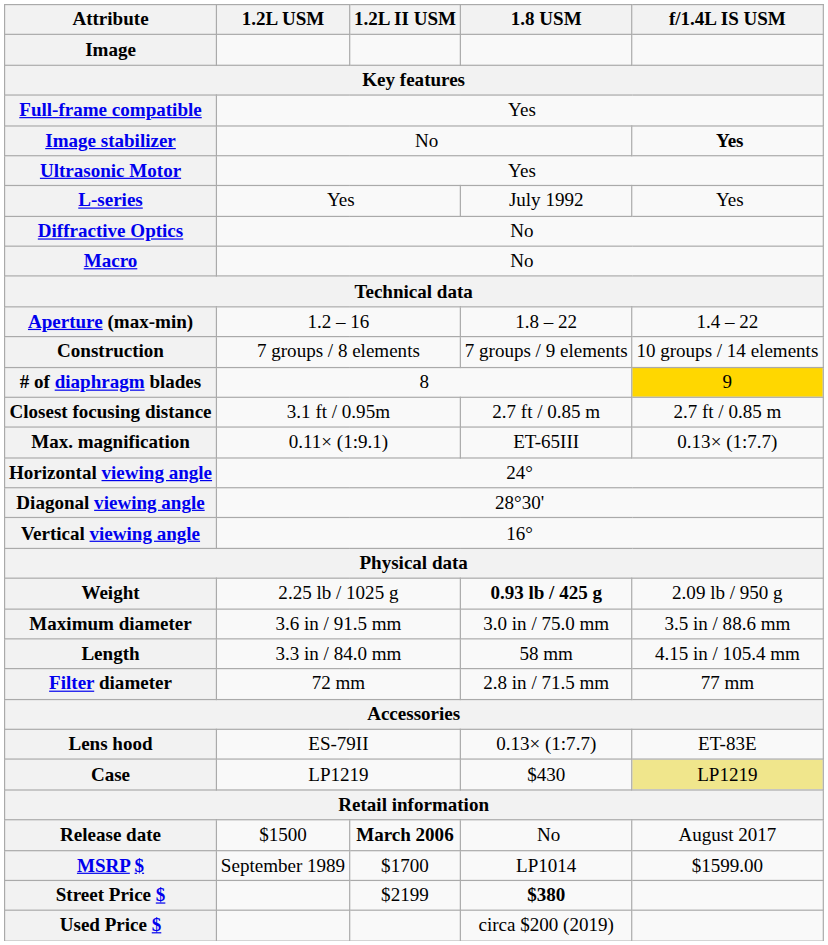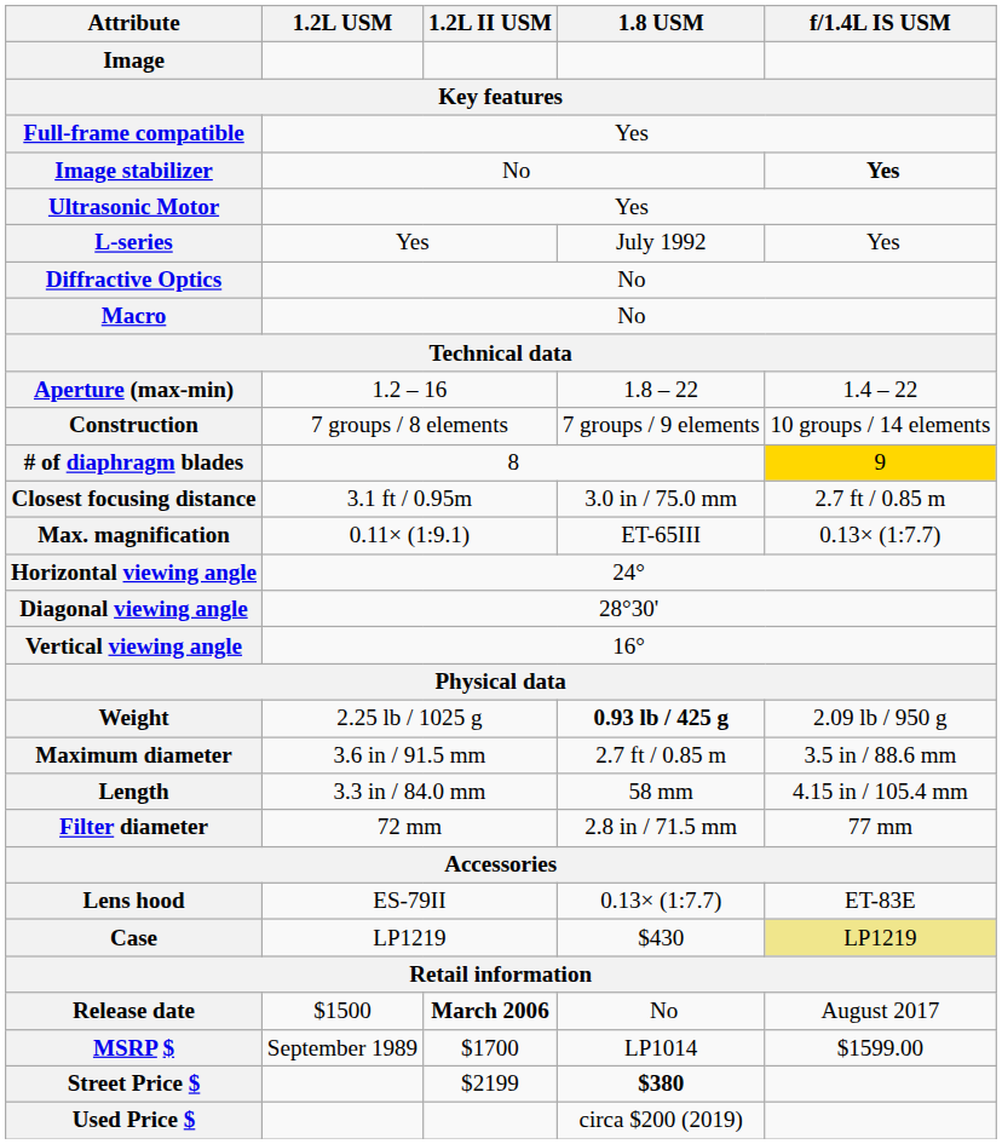 <table class="wikitable" style="text-align:center">
 <tr>
 <th>Attribute</th>
 <th>1.2L USM</th>
 <th>1.2L II USM</th>
 <th>1.8 USM</th>
 <th>f/1.4L IS USM</th>
 </tr>
 <tr>
 <th>Image</th>
 <td></td>
 <td></td>
 <td></td>
 <td></td>
 </tr>
 <tr>
 <th colspan=5>Key features</th>
 </tr>
 <tr>
 <th><a href='#'>Full-frame compatible</a></th>
 <td colspan=4> Yes</td>
 </tr>
 <tr>
 <th><a href='#'>Image stabilizer</a></th>
 <td colspan=3> No</td>
 <td colspan=^><strong> Yes</strong></td>
 </tr>
 <tr>
 <th><a href='#'>Ultrasonic Motor</a></th>
 <td colspan=4> Yes</td>
 </tr>
 <tr>
 <th><a href='#'>L-series</a></th>
 <td colspan=2> Yes</td>
 <td>July 1992</td>
 <td colspan=1> Yes</td>
 </tr>
 <tr>
 <th><a href='#'>Diffractive Optics</a></th>
 <td colspan=4> No</td>
 </tr>
 <tr>
 <th><a href='#'>Macro</a></th>
 <td colspan=4> No</td>
 </tr>
 <tr>
 <th colspan=5>Technical data</th>
 </tr>
 <tr>
 <th><a href='#'>Aperture</a> (max-min)</th>
 <td colspan=2>1.2 – 16</td>
 <td>1.8 – 22</td>
 <td>1.4 – 22</td>
 </tr>
 <tr>
 <th>Construction</th>
 <td colspan=2>7 groups / 8 elements</td>
 <td>7 groups / 9 elements</td>
 <td>10 groups / 14 elements</td>
 </tr>
 <tr>
 <th># of <a href='#'>diaphragm</a> blades</th>
 <td colspan=3>8</td>
 <td colspan=1 style="background: gold;">9</td>
 </tr>
 <tr>
 <th>Closest focusing distance</th>
 <td colspan=2>3.1 ft / 0.95m</td>
-<td>2.7 ft / 0.85 m</td>
+<td>3.0 in / 75.0 mm</td>
 <td>2.7 ft / 0.85 m</td>
 </tr>
 <tr>
 <th>Max. magnification</th>
 <td colspan=2>0.11× (1:9.1)</td>
 <td>ET-65III</td>
 <td>0.13× (1:7.7)</td>
 </tr>
 <tr>
 <th>Horizontal <a href='#'>viewing angle</a></th>
 <td colspan=4>24°</td>
 </tr>
 <tr>
 <th>Diagonal <a href='#'>viewing angle</a></th>
 <td colspan=4>28°30'</td>
 </tr>
 <tr>
 <th>Vertical <a href='#'>viewing angle</a></th>
 <td colspan=4>16°</td>
 </tr>
 <tr>
 <th colspan=5>Physical data</th>
 </tr>
 <tr>
 <th>Weight</th>
 <td colspan=2>2.25 lb / 1025 g</td>
 <td><strong>0.93 lb / 425 g</strong></td>
 <td>2.09 lb / 950 g</td>
 </tr>
 <tr>
 <th>Maximum diameter</th>
 <td colspan=2>3.6 in / 91.5 mm</td>
-<td>3.0 in / 75.0 mm</td>
+<td>2.7 ft / 0.85 m</td>
 <td>3.5 in / 88.6 mm</td>
 </tr>
 <tr>
 <th>Length</th>
 <td colspan=2>3.3 in / 84.0 mm</td>
 <td>58 mm</td>
 <td>4.15 in / 105.4 mm</td>
 </tr>
 <tr>
 <th><a href='#'>Filter</a> diameter</th>
 <td colspan=2>72 mm</td>
 <td>2.8 in / 71.5 mm</td>
 <td>77 mm</td>
 </tr>
 <tr>
 <th colspan=5>Accessories</th>
 </tr>
 <tr>
 <th>Lens hood</th>
 <td colspan=2>ES-79II</td>
 <td>0.13× (1:7.7)</td>
 <td>ET-83E</td>
 </tr>
 <tr>
 <th>Case</th>
 <td colspan=2>LP1219</td>
 <td>$430</td>
 <td style="background: khaki;">LP1219</td>
 </tr>
 <tr>
 <th colspan=5>Retail information</th>
 </tr>
 <tr>
 <th>Release date</th>
 <td>$1500</td>
 <td><strong>March 2006</strong></td>
 <td> No</td>
 <td>August 2017</td>
 </tr>
 <tr>
 <th><a href='#'>MSRP</a> <a href='#'>$</a></th>
 <td>September 1989</td>
 <td>$1700</td>
 <td>LP1014</td>
 <td>$1599.00</td>
 </tr>
 <tr>
 <th>Street Price <a href='#'>$</a></th>
 <td></td>
 <td>$2199</td>
 <td><strong>$380</strong></td>
 <td></td>
 </tr>
 <tr>
 <th>Used Price <a href='#'>$</a></th>
 <td></td>
 <td></td>
 <td>circa $200 (2019)</td>
 <td></td>
 </tr>
 </table>
